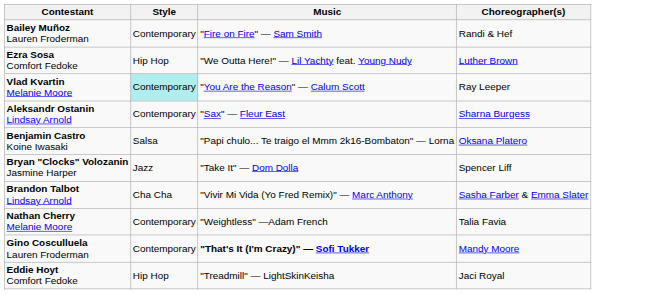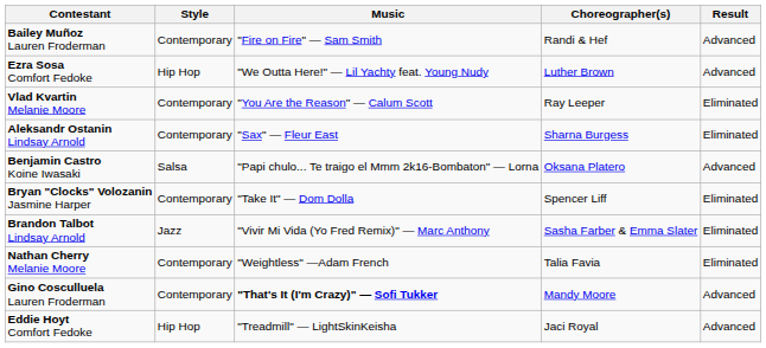 <table class="wikitable">
 <tr>
 <th>Contestant</th>
 <th>Style</th>
 <th>Music</th>
 <th>Choreographer(s)</th>
+<th>Result</th>
 </tr>
 <tr>
 <td><strong>Bailey Muñoz</strong><br>Lauren Froderman</td>
 <td>Contemporary</td>
 <td>"<a href='#'>Fire on Fire</a>" — <a href='#'>Sam Smith</a></td>
 <td>Randi & Hef</td>
+<td>Advanced</td>
 </tr>
 <tr>
 <td><strong>Ezra Sosa</strong><br>Comfort Fedoke</td>
 <td>Hip Hop</td>
 <td>"We Outta Here!" — <a href='#'>Lil Yachty</a> feat. <a href='#'>Young Nudy</a></td>
 <td><a href='#'>Luther Brown</a></td>
+<td>Advanced</td>
 </tr>
 <tr>
 <td><strong>Vlad Kvartin</strong><br><a href='#'>Melanie Moore</a></td>
-<td style="background: paleturquoise;">Contemporary</td>
+<td>Contemporary</td>
 <td>"<a href='#'>You Are the Reason</a>" — <a href='#'>Calum Scott</a></td>
 <td>Ray Leeper</td>
+<td>Eliminated</td>
 </tr>
 <tr>
 <td><strong>Aleksandr Ostanin</strong><br><a href='#'>Lindsay Arnold</a></td>
 <td>Contemporary</td>
 <td>"<a href='#'>Sax</a>" — <a href='#'>Fleur East</a></td>
 <td><a href='#'>Sharna Burgess</a></td>
+<td>Eliminated</td>
 </tr>
 <tr>
 <td><strong>Benjamin Castro</strong><br>Koine Iwasaki</td>
 <td>Salsa</td>
 <td>"Papi chulo... Te traigo el Mmm 2k16-Bombaton" — Lorna</td>
 <td><a href='#'>Oksana Platero</a></td>
+<td>Advanced</td>
 </tr>
 <tr>
 <td><strong>Bryan "Clocks" Volozanin</strong><br>Jasmine Harper</td>
-<td>Jazz</td>
+<td>Contemporary</td>
 <td>"Take It" — <a href='#'>Dom Dolla</a></td>
 <td>Spencer Liff</td>
+<td>Eliminated</td>
 </tr>
 <tr>
 <td><strong>Brandon Talbot</strong><br><a href='#'>Lindsay Arnold</a></td>
-<td>Cha Cha</td>
+<td>Jazz</td>
 <td>"Vivir Mi Vida (Yo Fred Remix)" — <a href='#'>Marc Anthony</a></td>
 <td><a href='#'>Sasha Farber</a> & <a href='#'>Emma Slater</a></td>
+<td>Eliminated</td>
 </tr>
 <tr>
 <td><strong>Nathan Cherry</strong><br><a href='#'>Melanie Moore</a></td>
 <td>Contemporary</td>
 <td>"Weightless" —Adam French</td>
 <td>Talia Favia</td>
+<td>Eliminated</td>
 </tr>
 <tr>
 <td><strong>Gino Cosculluela</strong><br>Lauren Froderman</td>
 <td>Contemporary</td>
 <td><strong>"That's It (I'm Crazy)" — <a href='#'>Sofi Tukker</a></strong></td>
 <td><a href='#'>Mandy Moore</a></td>
+<td>Advanced</td>
 </tr>
 <tr>
 <td><strong>Eddie Hoyt</strong><br>Comfort Fedoke</td>
 <td>Hip Hop</td>
 <td>"Treadmill" — LightSkinKeisha</td>
 <td>Jaci Royal</td>
+<td>Advanced</td>
 </tr>
 </table>
